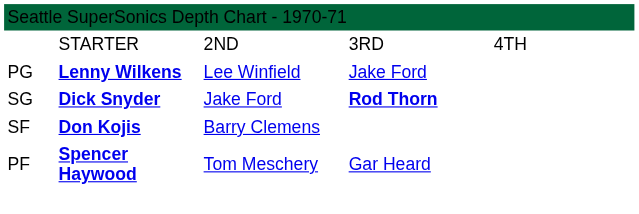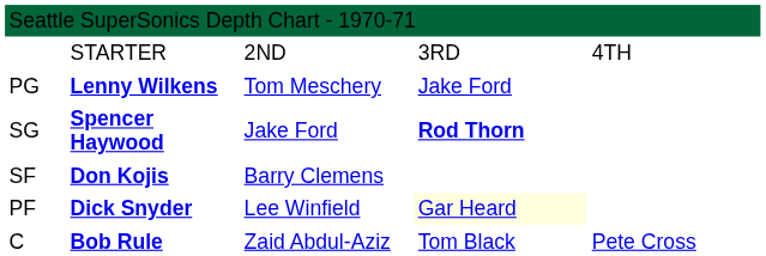 <table cellpadding="3" cellspacing="1" class="osdyn" width="575">
 <tr class="masthead_alt">
 <td bgcolor="#00653A" colspan="5"><span>Seattle SuperSonics Depth Chart - 1970-71</span></td>
 </tr>
 <tr class="stathead">
 <td width="8%"></td>
 <td width="23%">STARTER</td>
 <td width="23%">2ND</td>
 <td width="23%">3RD</td>
 <td width="23%">4TH</td>
 </tr>
 <tr class="oddrow">
 <td>PG</td>
 <td><strong><a href='#'>Lenny Wilkens</a></strong></td>
-<td><a href='#'>Lee Winfield</a></td>
+<td><a href='#'>Tom Meschery</a></td>
 <td><a href='#'>Jake Ford</a></td>
 <td></td>
 </tr>
 <tr class="evenrow">
 <td>SG</td>
-<td><strong><a href='#'>Dick Snyder</a></strong></td>
+<td><strong><a href='#'>Spencer Haywood</a></strong></td>
 <td><a href='#'>Jake Ford</a></td>
 <td><strong><a href='#'>Rod Thorn</a></strong></td>
 <td></td>
 </tr>
 <tr class="oddrow">
 <td>SF</td>
 <td><strong><a href='#'>Don Kojis</a></strong></td>
 <td><a href='#'>Barry Clemens</a></td>
 <td></td>
 <td></td>
 </tr>
 <tr class="evenrow">
 <td>PF</td>
-<td><strong><a href='#'>Spencer Haywood</a></strong></td>
-<td><a href='#'>Tom Meschery</a></td>
-<td><a href='#'>Gar Heard</a></td>
+<td><strong><a href='#'>Dick Snyder</a></strong></td>
+<td><a href='#'>Lee Winfield</a></td>
+<td style="background: lightyellow;"><a href='#'>Gar Heard</a></td>
 <td></td>
 </tr>
+<tr class="oddrow">
+<td>C</td>
+<td><strong><a href='#'>Bob Rule</a></strong></td>
+<td><a href='#'>Zaid Abdul-Aziz</a></td>
+<td><a href='#'>Tom Black</a></td>
+<td><a href='#'>Pete Cross</a></td>
+</tr>
 </table>
